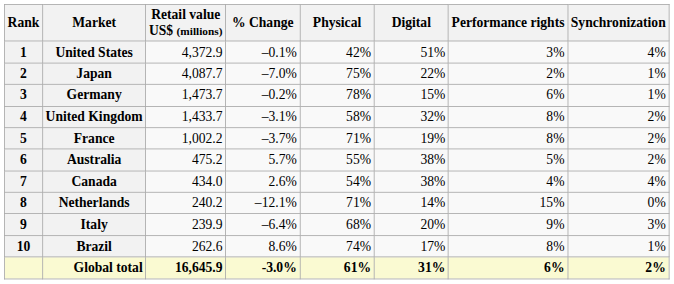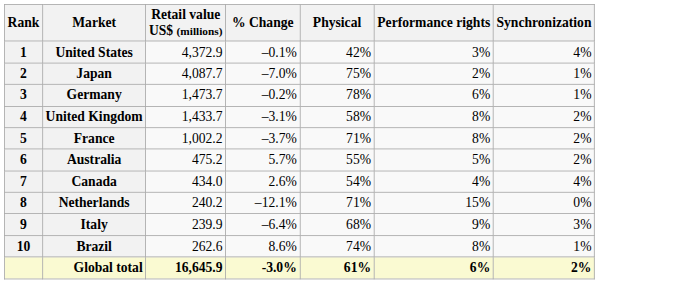 <table class="wikitable plainrowheaders sortable" style="text-align:right;">
 <tr>
 <th scope="col">Rank</th>
 <th scope="col">Market</th>
 <th scope="col">Retail value<br>US$ <small>(millions)</small></th>
 <th scope="col" style="width:5em;">% Change</th>
 <th scope="col" style="width:5em;">Physical</th>
-<th scope="col" style="width:5em;">Digital</th>
 <th scope="col">Performance rights</th>
 <th scope="col">Synchronization</th>
 </tr>
 <tr>
 <th>1</th>
 <th scope="row">United States</th>
 <td>4,372.9</td>
 <td>–0.1%</td>
 <td>42%</td>
-<td>51%</td>
 <td>3%</td>
 <td>4%</td>
 </tr>
 <tr>
 <th>2</th>
 <th scope="row">Japan</th>
 <td>4,087.7</td>
 <td>–7.0%</td>
 <td>75%</td>
-<td>22%</td>
 <td>2%</td>
 <td>1%</td>
 </tr>
 <tr>
 <th>3</th>
 <th scope="row">Germany</th>
 <td>1,473.7</td>
 <td>–0.2%</td>
 <td>78%</td>
-<td>15%</td>
 <td>6%</td>
 <td>1%</td>
 </tr>
 <tr>
 <th>4</th>
 <th scope="row">United Kingdom</th>
 <td>1,433.7</td>
 <td>–3.1%</td>
 <td>58%</td>
-<td>32%</td>
 <td>8%</td>
 <td>2%</td>
 </tr>
 <tr>
 <th>5</th>
 <th scope="row">France</th>
 <td>1,002.2</td>
 <td>–3.7%</td>
 <td>71%</td>
-<td>19%</td>
 <td>8%</td>
 <td>2%</td>
 </tr>
 <tr>
 <th>6</th>
 <th scope="row">Australia</th>
 <td>475.2</td>
 <td>5.7%</td>
 <td>55%</td>
-<td>38%</td>
 <td>5%</td>
 <td>2%</td>
 </tr>
 <tr>
 <th>7</th>
 <th scope="row">Canada</th>
 <td>434.0</td>
 <td>2.6%</td>
 <td>54%</td>
-<td>38%</td>
 <td>4%</td>
 <td>4%</td>
 </tr>
 <tr>
 <th>8</th>
 <th scope="row">Netherlands</th>
 <td>240.2</td>
 <td>–12.1%</td>
 <td>71%</td>
-<td>14%</td>
 <td>15%</td>
 <td>0%</td>
 </tr>
 <tr>
 <th>9</th>
 <th scope="row">Italy</th>
 <td>239.9</td>
 <td>–6.4%</td>
 <td>68%</td>
-<td>20%</td>
 <td>9%</td>
 <td>3%</td>
 </tr>
 <tr>
 <th>10</th>
 <th scope="row">Brazil</th>
 <td>262.6</td>
 <td>8.6%</td>
 <td>74%</td>
-<td>17%</td>
 <td>8%</td>
 <td>1%</td>
 </tr>
 <tr class="sortbottom" style="background-color:#FAFAD2; font-weight:bold;">
 <td></td>
 <td>Global total</td>
 <td>16,645.9</td>
 <td>-3.0%</td>
 <td>61%</td>
-<td>31%</td>
 <td>6%</td>
 <td>2%</td>
 </tr>
 </table>
